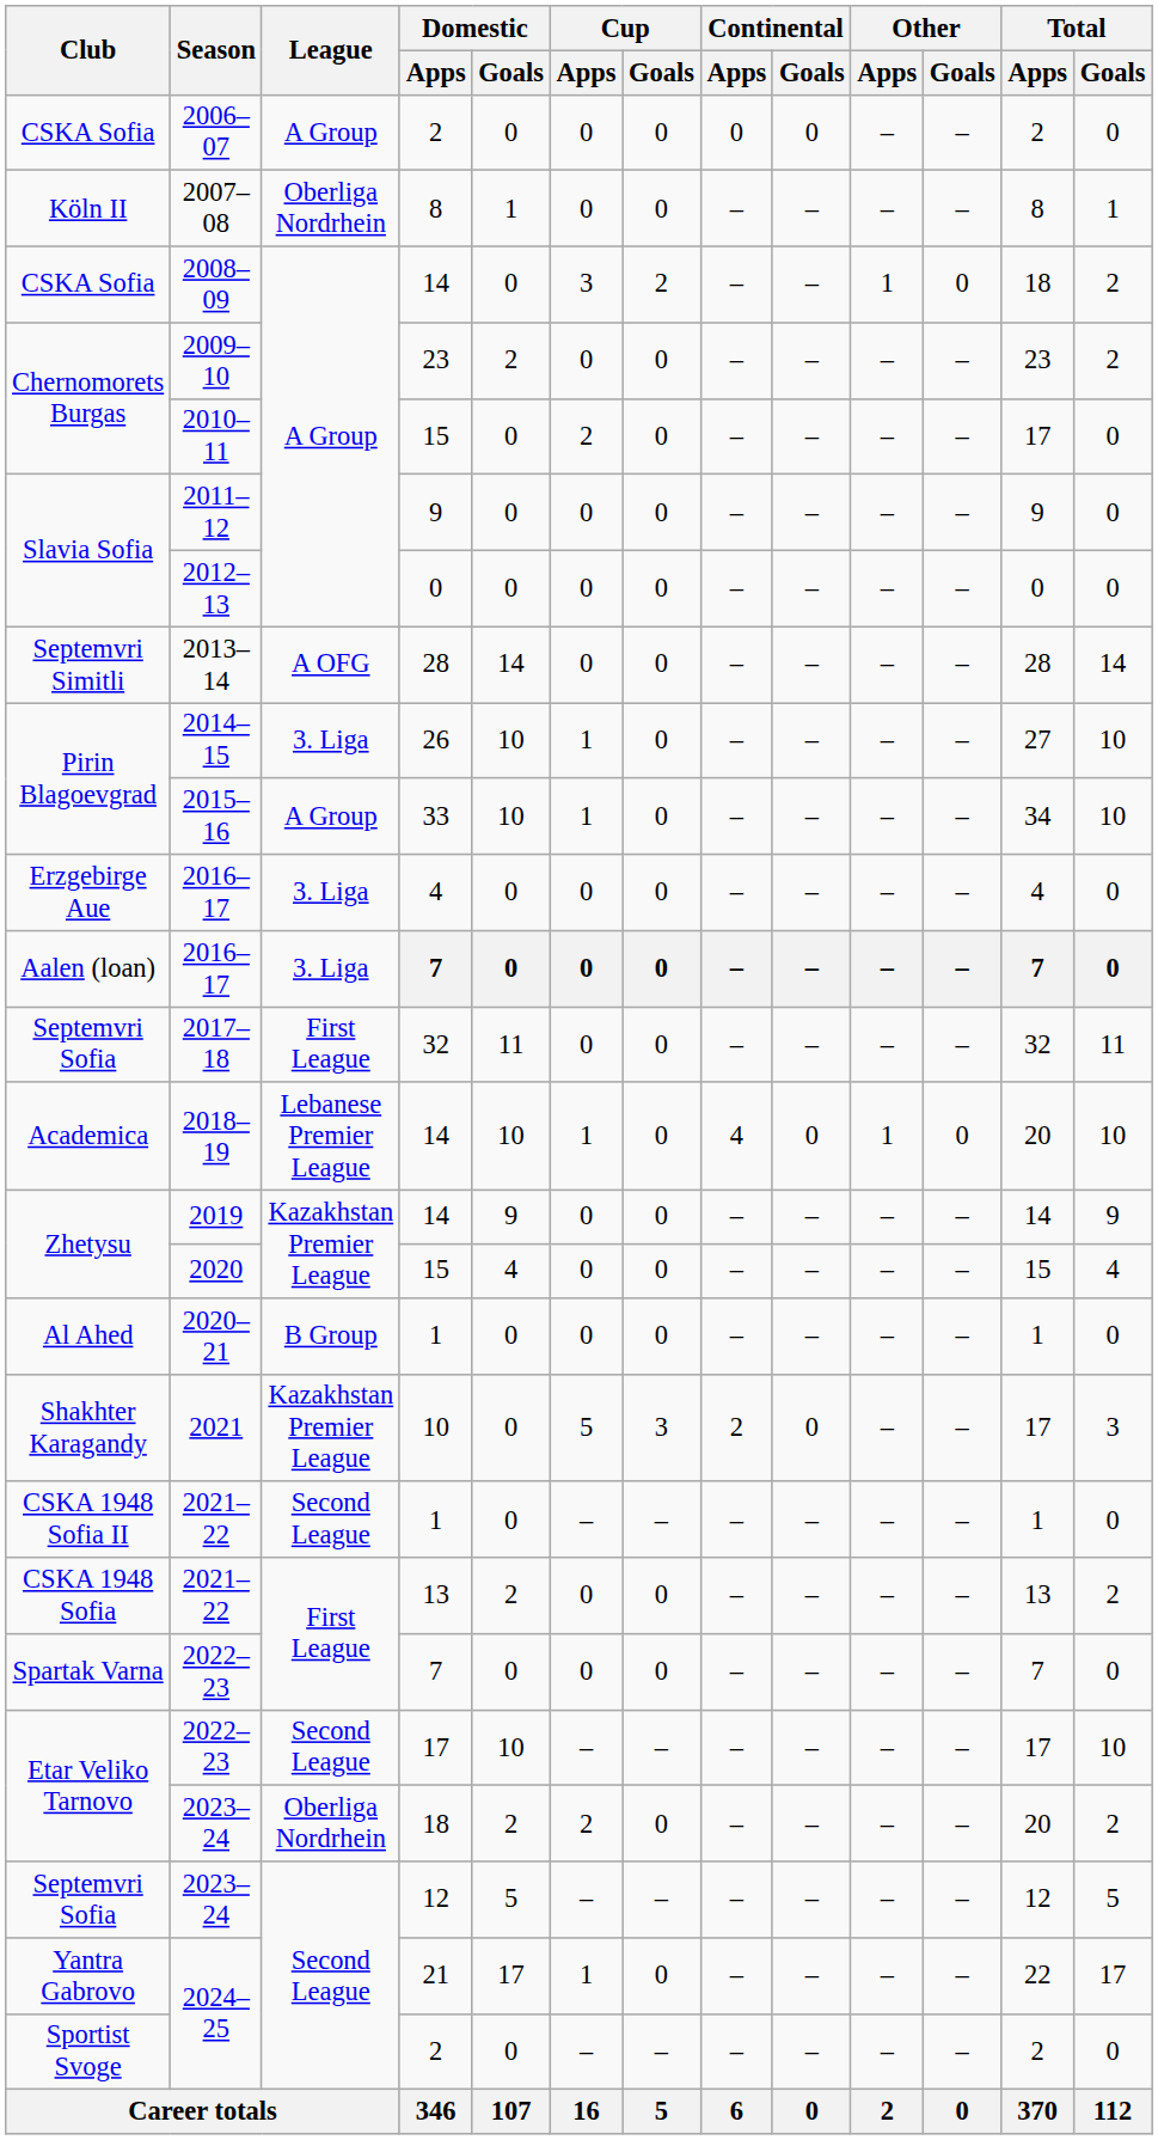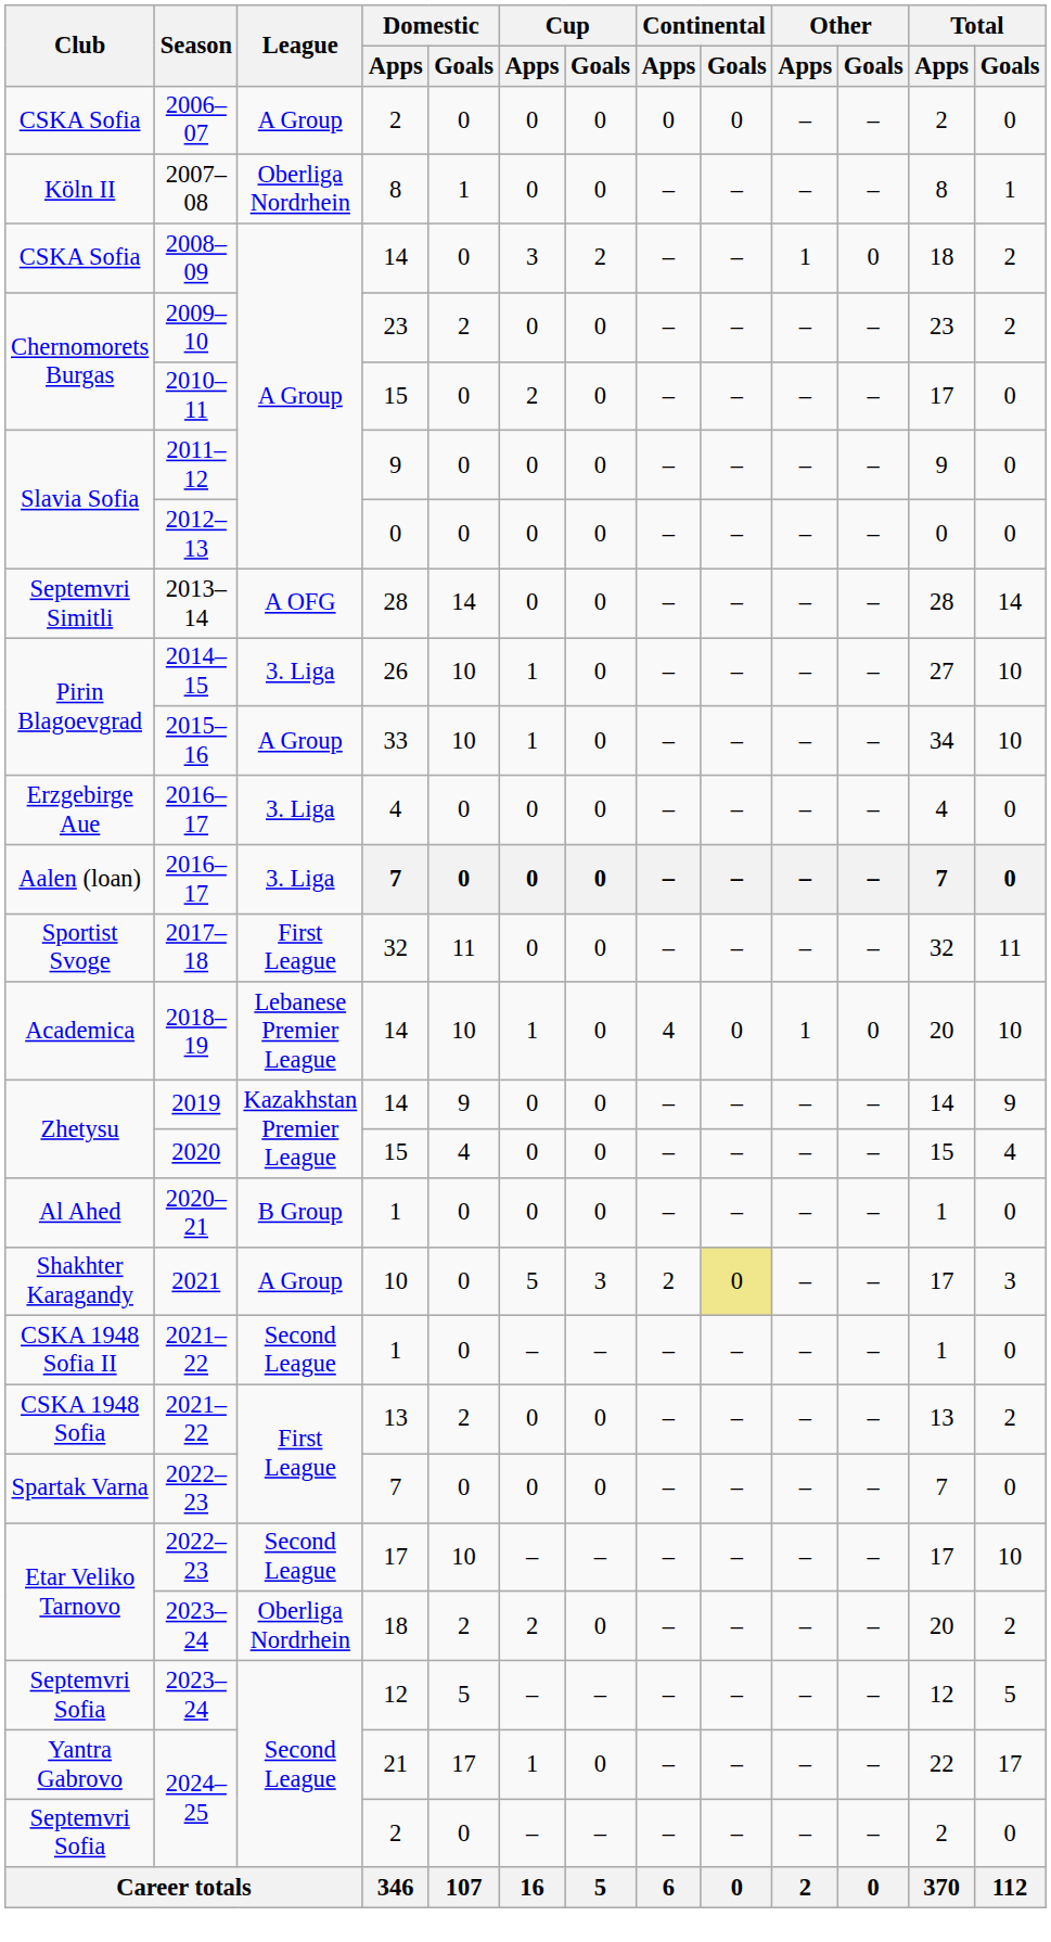 <table class="wikitable" style="font-size:90%; text-align: center;">
 <tr>
 <th rowspan="2">Club</th>
 <th rowspan="2">Season</th>
 <th rowspan="2">League</th>
 <th colspan="2">Domestic</th>
 <th colspan="2">Cup</th>
 <th colspan="2">Continental</th>
 <th colspan="2">Other</th>
 <th colspan="2">Total</th>
 </tr>
 <tr>
 <th>Apps</th>
 <th>Goals</th>
 <th>Apps</th>
 <th>Goals</th>
 <th>Apps</th>
 <th>Goals</th>
 <th>Apps</th>
 <th>Goals</th>
 <th>Apps</th>
 <th>Goals</th>
 </tr>
 <tr>
 <td><a href='#'>CSKA Sofia</a></td>
 <td><a href='#'>2006–07</a></td>
 <td><a href='#'>A Group</a></td>
 <td>2</td>
 <td>0</td>
 <td>0</td>
 <td>0</td>
 <td>0</td>
 <td>0</td>
 <td>–</td>
 <td>–</td>
 <td>2</td>
 <td>0</td>
 </tr>
 <tr>
 <td><a href='#'>Köln II</a></td>
 <td>2007–08</td>
 <td><a href='#'>Oberliga Nordrhein</a></td>
 <td>8</td>
 <td>1</td>
 <td>0</td>
 <td>0</td>
 <td>–</td>
 <td>–</td>
 <td>–</td>
 <td>–</td>
 <td>8</td>
 <td>1</td>
 </tr>
 <tr>
 <td><a href='#'>CSKA Sofia</a></td>
 <td><a href='#'>2008–09</a></td>
 <td rowspan="5"><a href='#'>A Group</a></td>
 <td>14</td>
 <td>0</td>
 <td>3</td>
 <td>2</td>
 <td>–</td>
 <td>–</td>
 <td>1</td>
 <td>0</td>
 <td>18</td>
 <td>2</td>
 </tr>
 <tr>
 <td rowspan="2" valign="center"><a href='#'>Chernomorets Burgas</a></td>
 <td><a href='#'>2009–10</a></td>
 <td>23</td>
 <td>2</td>
 <td>0</td>
 <td>0</td>
 <td>–</td>
 <td>–</td>
 <td>–</td>
 <td>–</td>
 <td>23</td>
 <td>2</td>
 </tr>
 <tr>
 <td><a href='#'>2010–11</a></td>
 <td>15</td>
 <td>0</td>
 <td>2</td>
 <td>0</td>
 <td>–</td>
 <td>–</td>
 <td>–</td>
 <td>–</td>
 <td>17</td>
 <td>0</td>
 </tr>
 <tr>
 <td rowspan="2" valign="center"><a href='#'>Slavia Sofia</a></td>
 <td><a href='#'>2011–12</a></td>
 <td>9</td>
 <td>0</td>
 <td>0</td>
 <td>0</td>
 <td>–</td>
 <td>–</td>
 <td>–</td>
 <td>–</td>
 <td>9</td>
 <td>0</td>
 </tr>
 <tr>
 <td><a href='#'>2012–13</a></td>
 <td>0</td>
 <td>0</td>
 <td>0</td>
 <td>0</td>
 <td>–</td>
 <td>–</td>
 <td>–</td>
 <td>–</td>
 <td>0</td>
 <td>0</td>
 </tr>
 <tr>
 <td><a href='#'>Septemvri Simitli</a></td>
 <td>2013–14</td>
 <td><a href='#'>A OFG</a></td>
 <td>28</td>
 <td>14</td>
 <td>0</td>
 <td>0</td>
 <td>–</td>
 <td>–</td>
 <td>–</td>
 <td>–</td>
 <td>28</td>
 <td>14</td>
 </tr>
 <tr>
 <td rowspan="2" valign="center"><a href='#'>Pirin Blagoevgrad</a></td>
 <td><a href='#'>2014–15</a></td>
 <td><a href='#'>3. Liga</a></td>
 <td>26</td>
 <td>10</td>
 <td>1</td>
 <td>0</td>
 <td>–</td>
 <td>–</td>
 <td>–</td>
 <td>–</td>
 <td>27</td>
 <td>10</td>
 </tr>
 <tr>
 <td><a href='#'>2015–16</a></td>
 <td><a href='#'>A Group</a></td>
 <td>33</td>
 <td>10</td>
 <td>1</td>
 <td>0</td>
 <td>–</td>
 <td>–</td>
 <td>–</td>
 <td>–</td>
 <td>34</td>
 <td>10</td>
 </tr>
 <tr>
 <td><a href='#'>Erzgebirge Aue</a></td>
 <td><a href='#'>2016–17</a></td>
 <td><a href='#'>3. Liga</a></td>
 <td>4</td>
 <td>0</td>
 <td>0</td>
 <td>0</td>
 <td>–</td>
 <td>–</td>
 <td>–</td>
 <td>–</td>
 <td>4</td>
 <td>0</td>
 </tr>
 <tr>
 <td><a href='#'>Aalen</a> (loan)</td>
 <td><a href='#'>2016–17</a></td>
 <td><a href='#'>3. Liga</a></td>
 <th>7</th>
 <th>0</th>
 <th>0</th>
 <th>0</th>
 <th>–</th>
 <th>–</th>
 <th>–</th>
 <th>–</th>
 <th>7</th>
 <th>0</th>
 </tr>
 <tr>
-<td><a href='#'>Septemvri Sofia</a></td>
+<td><a href='#'>Sportist Svoge</a></td>
 <td><a href='#'>2017–18</a></td>
 <td><a href='#'>First League</a></td>
 <td>32</td>
 <td>11</td>
 <td>0</td>
 <td>0</td>
 <td>–</td>
 <td>–</td>
 <td>–</td>
 <td>–</td>
 <td>32</td>
 <td>11</td>
 </tr>
 <tr>
 <td><a href='#'>Academica</a></td>
 <td><a href='#'>2018–19</a></td>
 <td><a href='#'>Lebanese Premier League</a></td>
 <td>14</td>
 <td>10</td>
 <td>1</td>
 <td>0</td>
 <td>4</td>
 <td>0</td>
 <td>1</td>
 <td>0</td>
 <td>20</td>
 <td>10</td>
 </tr>
 <tr>
 <td rowspan="2" valign="center"><a href='#'>Zhetysu</a></td>
 <td><a href='#'>2019</a></td>
 <td rowspan="2" valign="center"><a href='#'>Kazakhstan Premier League</a></td>
 <td>14</td>
 <td>9</td>
 <td>0</td>
 <td>0</td>
 <td>–</td>
 <td>–</td>
 <td>–</td>
 <td>–</td>
 <td>14</td>
 <td>9</td>
 </tr>
 <tr>
 <td><a href='#'>2020</a></td>
 <td>15</td>
 <td>4</td>
 <td>0</td>
 <td>0</td>
 <td>–</td>
 <td>–</td>
 <td>–</td>
 <td>–</td>
 <td>15</td>
 <td>4</td>
 </tr>
 <tr>
 <td><a href='#'>Al Ahed</a></td>
 <td><a href='#'>2020–21</a></td>
 <td><a href='#'>B Group</a></td>
 <td>1</td>
 <td>0</td>
 <td>0</td>
 <td>0</td>
 <td>–</td>
 <td>–</td>
 <td>–</td>
 <td>–</td>
 <td>1</td>
 <td>0</td>
 </tr>
 <tr>
 <td><a href='#'>Shakhter Karagandy</a></td>
 <td><a href='#'>2021</a></td>
-<td><a href='#'>Kazakhstan Premier League</a></td>
+<td><a href='#'>A Group</a></td>
 <td>10</td>
 <td>0</td>
 <td>5</td>
 <td>3</td>
 <td>2</td>
-<td>0</td>
+<td style="background: khaki;">0</td>
 <td>–</td>
 <td>–</td>
 <td>17</td>
 <td>3</td>
 </tr>
 <tr>
 <td><a href='#'>CSKA 1948 Sofia II</a></td>
 <td><a href='#'>2021–22</a></td>
 <td><a href='#'>Second League</a></td>
 <td>1</td>
 <td>0</td>
 <td>–</td>
 <td>–</td>
 <td>–</td>
 <td>–</td>
 <td>–</td>
 <td>–</td>
 <td>1</td>
 <td>0</td>
 </tr>
 <tr>
 <td><a href='#'>CSKA 1948 Sofia</a></td>
 <td><a href='#'>2021–22</a></td>
 <td rowspan="2" valign="center"><a href='#'>First League</a></td>
 <td>13</td>
 <td>2</td>
 <td>0</td>
 <td>0</td>
 <td>–</td>
 <td>–</td>
 <td>–</td>
 <td>–</td>
 <td>13</td>
 <td>2</td>
 </tr>
 <tr>
 <td><a href='#'>Spartak Varna</a></td>
 <td><a href='#'>2022–23</a></td>
 <td>7</td>
 <td>0</td>
 <td>0</td>
 <td>0</td>
 <td>–</td>
 <td>–</td>
 <td>–</td>
 <td>–</td>
 <td>7</td>
 <td>0</td>
 </tr>
 <tr>
 <td rowspan="2" valign="center"><a href='#'>Etar Veliko Tarnovo</a></td>
 <td><a href='#'>2022–23</a></td>
 <td><a href='#'>Second League</a></td>
 <td>17</td>
 <td>10</td>
 <td>–</td>
 <td>–</td>
 <td>–</td>
 <td>–</td>
 <td>–</td>
 <td>–</td>
 <td>17</td>
 <td>10</td>
 </tr>
 <tr>
 <td><a href='#'>2023–24</a></td>
 <td><a href='#'>Oberliga Nordrhein</a></td>
 <td>18</td>
 <td>2</td>
 <td>2</td>
 <td>0</td>
 <td>–</td>
 <td>–</td>
 <td>–</td>
 <td>–</td>
 <td>20</td>
 <td>2</td>
 </tr>
 <tr>
 <td><a href='#'>Septemvri Sofia</a></td>
 <td><a href='#'>2023–24</a></td>
 <td rowspan="3" valign="center"><a href='#'>Second League</a></td>
 <td>12</td>
 <td>5</td>
 <td>–</td>
 <td>–</td>
 <td>–</td>
 <td>–</td>
 <td>–</td>
 <td>–</td>
 <td>12</td>
 <td>5</td>
 </tr>
 <tr>
 <td><a href='#'>Yantra Gabrovo</a></td>
 <td rowspan="2" valign="center"><a href='#'>2024–25</a></td>
 <td>21</td>
 <td>17</td>
 <td>1</td>
 <td>0</td>
 <td>–</td>
 <td>–</td>
 <td>–</td>
 <td>–</td>
 <td>22</td>
 <td>17</td>
 </tr>
 <tr>
-<td><a href='#'>Sportist Svoge</a></td>
+<td><a href='#'>Septemvri Sofia</a></td>
 <td>2</td>
 <td>0</td>
 <td>–</td>
 <td>–</td>
 <td>–</td>
 <td>–</td>
 <td>–</td>
 <td>–</td>
 <td>2</td>
 <td>0</td>
 </tr>
 <tr>
 <th colspan="3">Career totals</th>
 <th>346</th>
 <th>107</th>
 <th>16</th>
 <th>5</th>
 <th>6</th>
 <th>0</th>
 <th>2</th>
 <th>0</th>
 <th>370</th>
 <th>112</th>
 </tr>
 </table>
